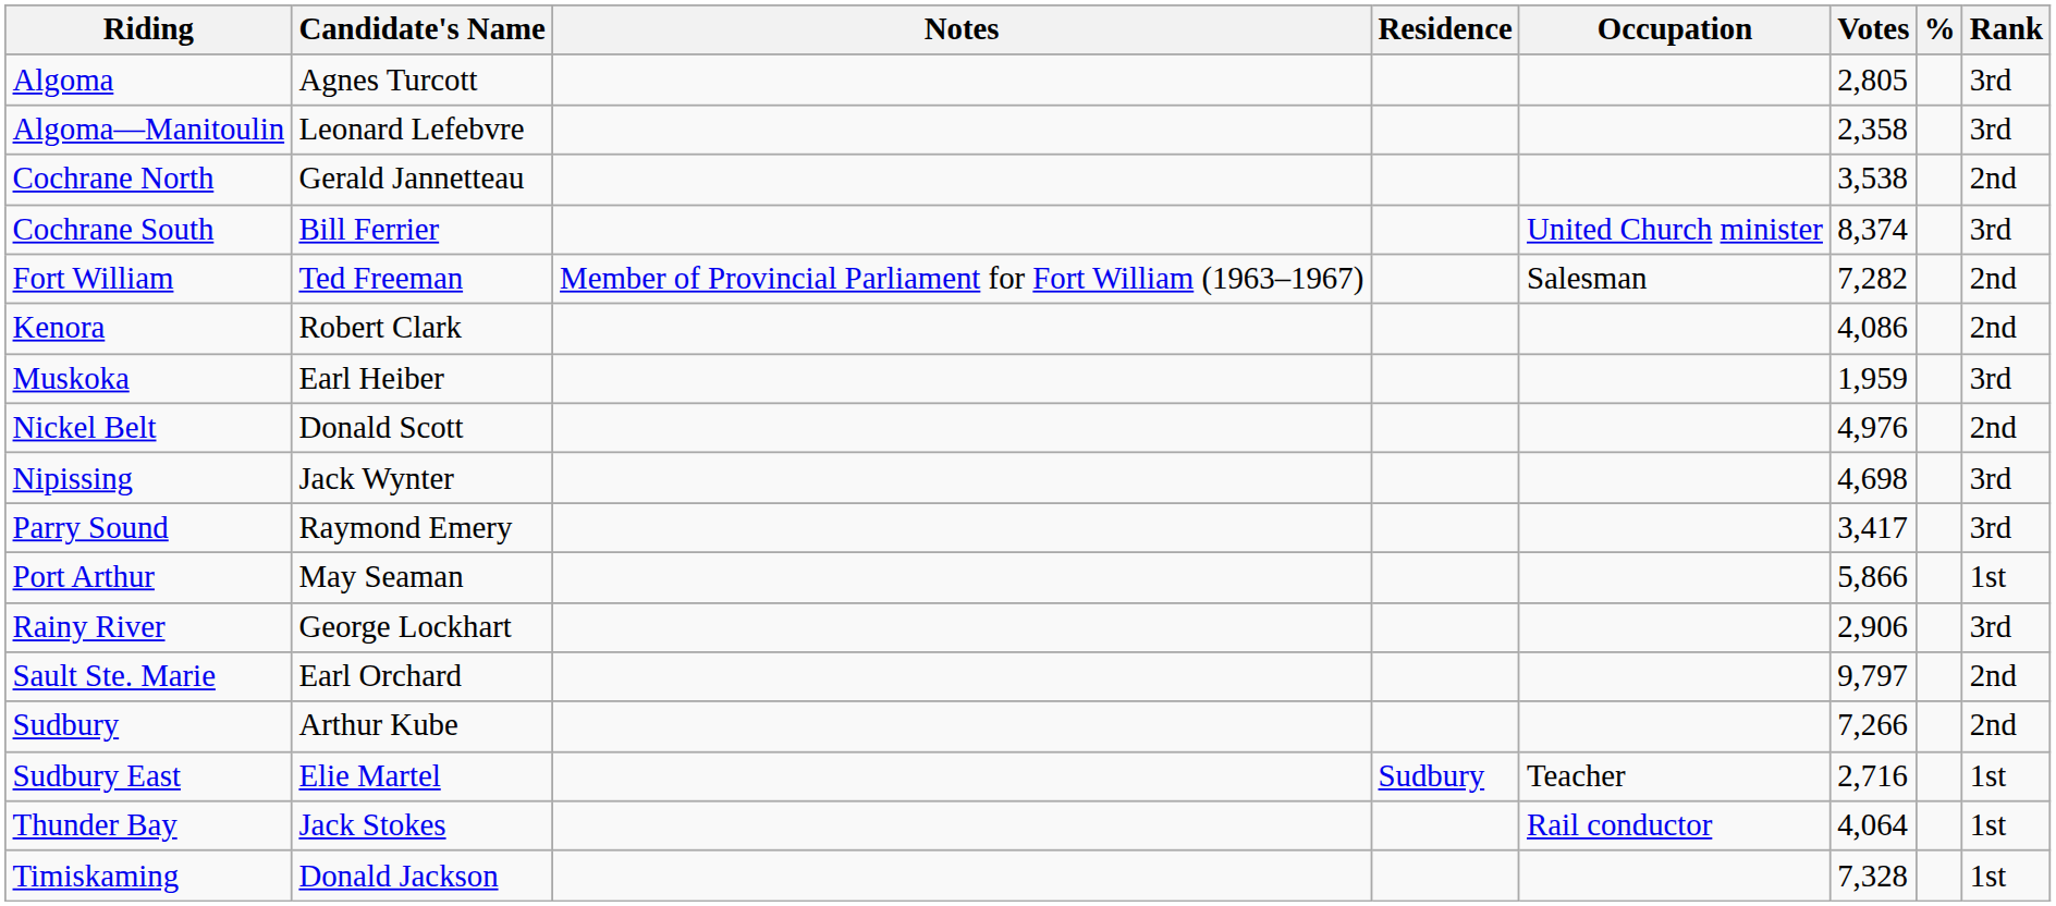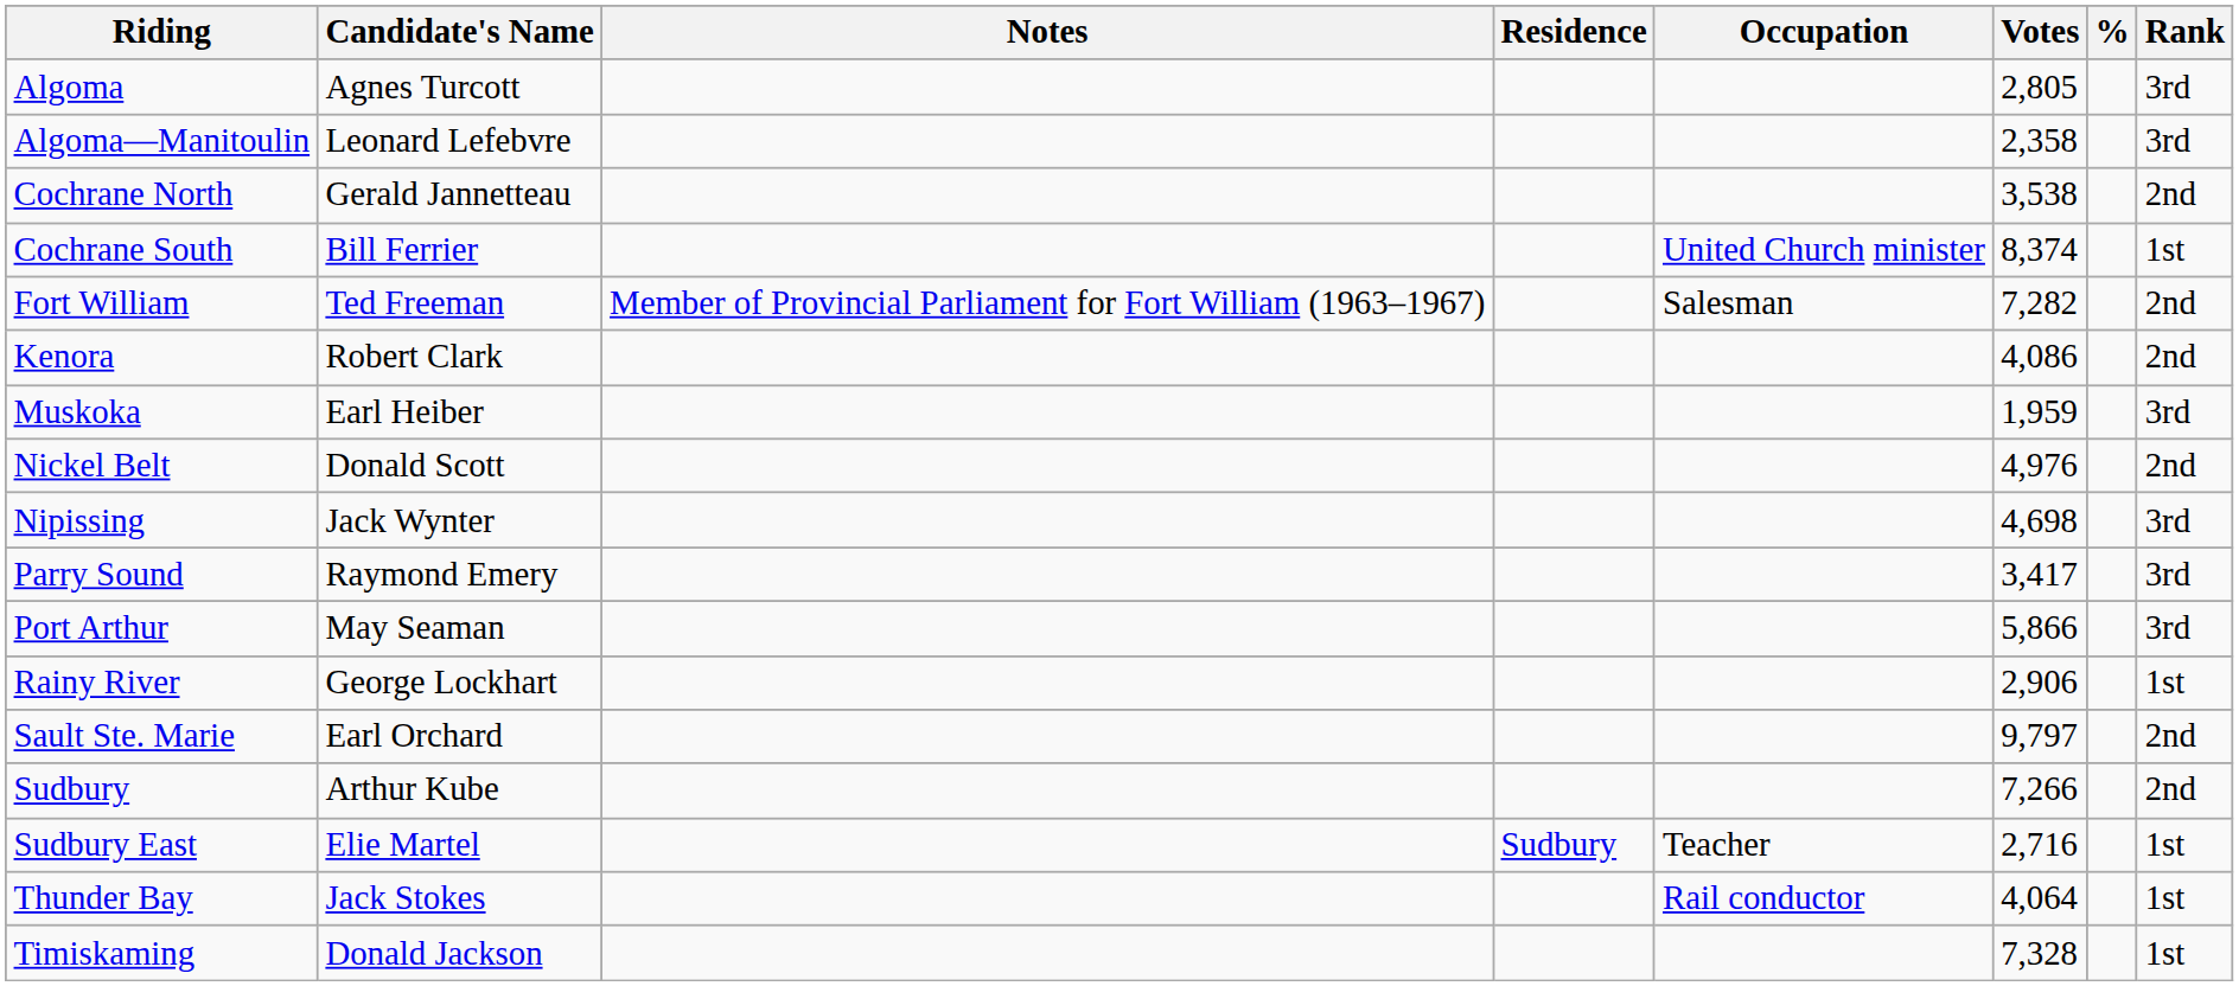 <table class="wikitable sortable">
 <tr>
 <th>Riding<br></th>
 <th>Candidate's Name</th>
 <th>Notes</th>
 <th>Residence</th>
 <th>Occupation</th>
 <th>Votes</th>
 <th>%</th>
 <th>Rank</th>
 </tr>
 <tr>
 <td><a href='#'>Algoma</a></td>
 <td>Agnes Turcott</td>
 <td></td>
 <td></td>
 <td></td>
 <td>2,805</td>
 <td></td>
 <td>3rd</td>
 </tr>
 <tr>
 <td><a href='#'>Algoma—Manitoulin</a></td>
 <td>Leonard Lefebvre</td>
 <td></td>
 <td></td>
 <td></td>
 <td>2,358</td>
 <td></td>
 <td>3rd</td>
 </tr>
 <tr>
 <td><a href='#'>Cochrane North</a></td>
 <td>Gerald Jannetteau</td>
 <td></td>
 <td></td>
 <td></td>
 <td>3,538</td>
 <td></td>
 <td>2nd</td>
 </tr>
 <tr>
 <td><a href='#'>Cochrane South</a></td>
 <td><a href='#'>Bill Ferrier</a></td>
 <td></td>
 <td></td>
 <td><a href='#'>United Church</a> <a href='#'>minister</a></td>
 <td>8,374</td>
 <td></td>
-<td>3rd</td>
+<td>1st</td>
 </tr>
 <tr>
 <td><a href='#'>Fort William</a></td>
 <td><a href='#'>Ted Freeman</a></td>
 <td><a href='#'>Member of Provincial Parliament</a> for <a href='#'>Fort William</a> (1963–1967)</td>
 <td></td>
 <td>Salesman</td>
 <td>7,282</td>
 <td></td>
 <td>2nd</td>
 </tr>
 <tr>
 <td><a href='#'>Kenora</a></td>
 <td>Robert Clark</td>
 <td></td>
 <td></td>
 <td></td>
 <td>4,086</td>
 <td></td>
 <td>2nd</td>
 </tr>
 <tr>
 <td><a href='#'>Muskoka</a></td>
 <td>Earl Heiber</td>
 <td></td>
 <td></td>
 <td></td>
 <td>1,959</td>
 <td></td>
 <td>3rd</td>
 </tr>
 <tr>
 <td><a href='#'>Nickel Belt</a></td>
 <td>Donald Scott</td>
 <td></td>
 <td></td>
 <td></td>
 <td>4,976</td>
 <td></td>
 <td>2nd</td>
 </tr>
 <tr>
 <td><a href='#'>Nipissing</a></td>
 <td>Jack Wynter</td>
 <td></td>
 <td></td>
 <td></td>
 <td>4,698</td>
 <td></td>
 <td>3rd</td>
 </tr>
 <tr>
 <td><a href='#'>Parry Sound</a></td>
 <td>Raymond Emery</td>
 <td></td>
 <td></td>
 <td></td>
 <td>3,417</td>
 <td></td>
 <td>3rd</td>
 </tr>
 <tr>
 <td><a href='#'>Port Arthur</a></td>
 <td>May Seaman</td>
 <td></td>
 <td></td>
 <td></td>
 <td>5,866</td>
 <td></td>
-<td>1st</td>
+<td>3rd</td>
 </tr>
 <tr>
 <td><a href='#'>Rainy River</a></td>
 <td>George Lockhart</td>
 <td></td>
 <td></td>
 <td></td>
 <td>2,906</td>
 <td></td>
-<td>3rd</td>
+<td>1st</td>
 </tr>
 <tr>
 <td><a href='#'>Sault Ste. Marie</a></td>
 <td>Earl Orchard</td>
 <td></td>
 <td></td>
 <td></td>
 <td>9,797</td>
 <td></td>
 <td>2nd</td>
 </tr>
 <tr>
 <td><a href='#'>Sudbury</a></td>
 <td>Arthur Kube</td>
 <td></td>
 <td></td>
 <td></td>
 <td>7,266</td>
 <td></td>
 <td>2nd</td>
 </tr>
 <tr>
 <td><a href='#'>Sudbury East</a></td>
 <td><a href='#'>Elie Martel</a></td>
 <td></td>
 <td><a href='#'>Sudbury</a></td>
 <td>Teacher</td>
 <td>2,716</td>
 <td></td>
 <td>1st</td>
 </tr>
 <tr>
 <td><a href='#'>Thunder Bay</a></td>
 <td><a href='#'>Jack Stokes</a></td>
 <td></td>
 <td></td>
 <td><a href='#'>Rail conductor</a></td>
 <td>4,064</td>
 <td></td>
 <td>1st</td>
 </tr>
 <tr>
 <td><a href='#'>Timiskaming</a></td>
 <td><a href='#'>Donald Jackson</a></td>
 <td></td>
 <td></td>
 <td></td>
 <td>7,328</td>
 <td></td>
 <td>1st</td>
 </tr>
 </table>
